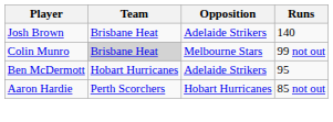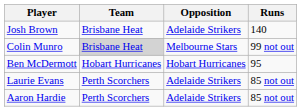 <table class="wikitable">
 <tr>
 <th>Player</th>
 <th>Team</th>
 <th>Opposition</th>
 <th>Runs</th>
 </tr>
 <tr>
 <td><a href='#'>Josh Brown</a></td>
 <td><a href='#'>Brisbane Heat</a></td>
 <td><a href='#'>Adelaide Strikers</a></td>
 <td>140</td>
 </tr>
 <tr>
 <td><a href='#'>Colin Munro</a></td>
 <td style="background: lightgrey;"><a href='#'>Brisbane Heat</a></td>
 <td><a href='#'>Melbourne Stars</a></td>
 <td>99 <a href='#'>not out</a></td>
 </tr>
 <tr>
 <td><a href='#'>Ben McDermott</a></td>
 <td><a href='#'>Hobart Hurricanes</a></td>
+<td><a href='#'>Hobart Hurricanes</a></td>
+<td>95</td>
+</tr>
+<tr>
+<td><a href='#'>Laurie Evans</a></td>
+<td><a href='#'>Perth Scorchers</a></td>
 <td><a href='#'>Adelaide Strikers</a></td>
-<td>95</td>
+<td>85 <a href='#'>not out</a></td>
 </tr>
 <tr>
 <td><a href='#'>Aaron Hardie</a></td>
 <td><a href='#'>Perth Scorchers</a></td>
-<td><a href='#'>Hobart Hurricanes</a></td>
+<td><a href='#'>Adelaide Strikers</a></td>
 <td>85 <a href='#'>not out</a></td>
 </tr>
 </table>
